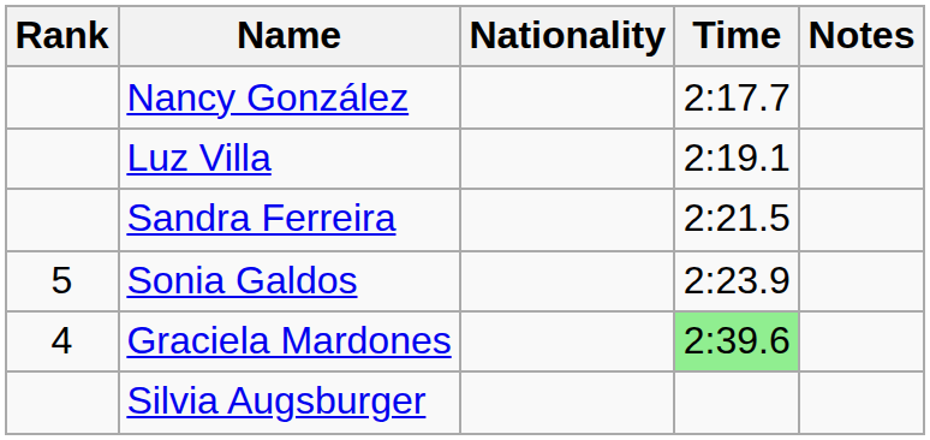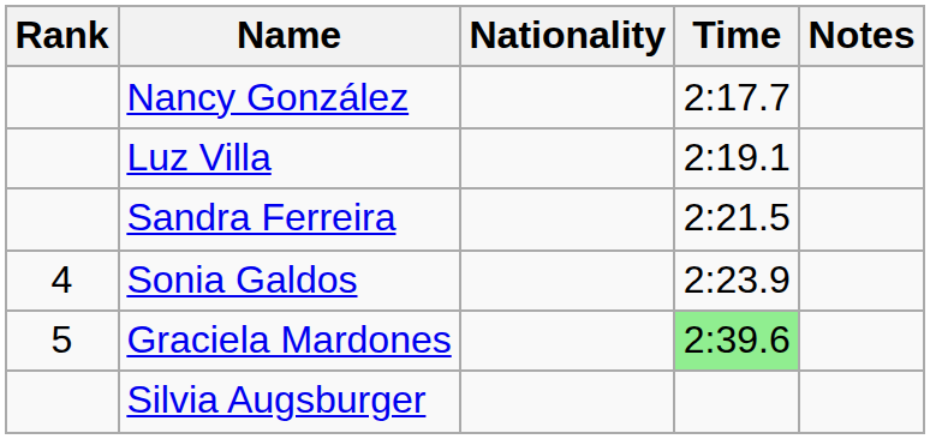 <table class="wikitable sortable" style="text-align:center">
 <tr>
 <th>Rank</th>
 <th>Name</th>
 <th>Nationality</th>
 <th>Time</th>
 <th>Notes</th>
 </tr>
 <tr>
 <td></td>
 <td align=left><a href='#'>Nancy González</a></td>
 <td align=left></td>
 <td>2:17.7</td>
 <td></td>
 </tr>
 <tr>
 <td></td>
 <td align=left><a href='#'>Luz Villa</a></td>
 <td align=left></td>
 <td>2:19.1</td>
 <td></td>
 </tr>
 <tr>
 <td></td>
 <td align=left><a href='#'>Sandra Ferreira</a></td>
 <td align=left></td>
 <td>2:21.5</td>
 <td></td>
 </tr>
 <tr>
-<td>5</td>
+<td>4</td>
 <td align=left><a href='#'>Sonia Galdos</a></td>
 <td align=left></td>
 <td>2:23.9</td>
 <td></td>
 </tr>
 <tr>
-<td>4</td>
+<td>5</td>
 <td align=left><a href='#'>Graciela Mardones</a></td>
 <td align=left></td>
 <td style="background: lightgreen;">2:39.6</td>
 <td></td>
 </tr>
 <tr>
 <td></td>
 <td align=left><a href='#'>Silvia Augsburger</a></td>
 <td align=left></td>
 <td></td>
 <td></td>
 </tr>
 </table>
